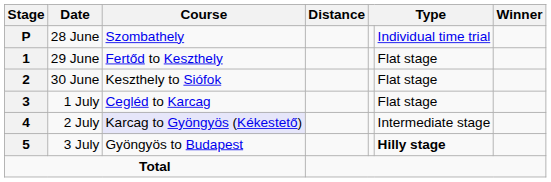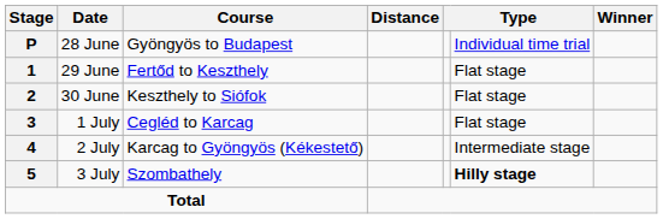 <table class="wikitable">
 <tr>
 <th>Stage</th>
 <th>Date</th>
 <th>Course</th>
 <th>Distance</th>
 <th colspan="2">Type</th>
 <th>Winner</th>
 </tr>
 <tr>
 <th style="text-align:center">P</th>
 <td align=right>28 June</td>
-<td><a href='#'>Szombathely</a></td>
+<td>Gyöngyös to <a href='#'>Budapest</a></td>
 <td style="text-align:right;"></td>
 <td></td>
 <td><a href='#'>Individual time trial</a></td>
 <td></td>
 </tr>
 <tr>
 <th style="text-align:center">1</th>
 <td align=right>29 June</td>
 <td><a href='#'>Fertőd</a> to <a href='#'>Keszthely</a></td>
 <td style="text-align:right;"></td>
 <td></td>
 <td>Flat stage</td>
 <td></td>
 </tr>
 <tr>
 <th style="text-align:center">2</th>
 <td align=right>30 June</td>
 <td>Keszthely to <a href='#'>Siófok</a></td>
 <td style="text-align:right;"></td>
 <td></td>
 <td>Flat stage</td>
 <td></td>
 </tr>
 <tr>
 <th style="text-align:center">3</th>
 <td align=right>1 July</td>
 <td><a href='#'>Cegléd</a> to <a href='#'>Karcag</a></td>
 <td style="text-align:right;"></td>
 <td></td>
 <td>Flat stage</td>
 <td></td>
 </tr>
 <tr>
 <th style="text-align:center">4</th>
 <td align=right>2 July</td>
-<td style="background: lavender;">Karcag to <a href='#'>Gyöngyös</a> (<a href='#'>Kékestető</a>)</td>
+<td>Karcag to <a href='#'>Gyöngyös</a> (<a href='#'>Kékestető</a>)</td>
 <td style="text-align:right;"></td>
 <td></td>
 <td>Intermediate stage</td>
 <td></td>
 </tr>
 <tr>
 <th style="text-align:center">5</th>
 <td align=right>3 July</td>
-<td>Gyöngyös to <a href='#'>Budapest</a></td>
+<td><a href='#'>Szombathely</a></td>
 <td style="text-align:right;"></td>
 <td></td>
 <td><strong>Hilly stage</strong></td>
 <td></td>
 </tr>
 <tr>
 <td colspan="3" style="text-align:center"><strong>Total</strong></td>
 <td colspan="5" style="text-align:center"><strong></strong></td>
 </tr>
 </table>
